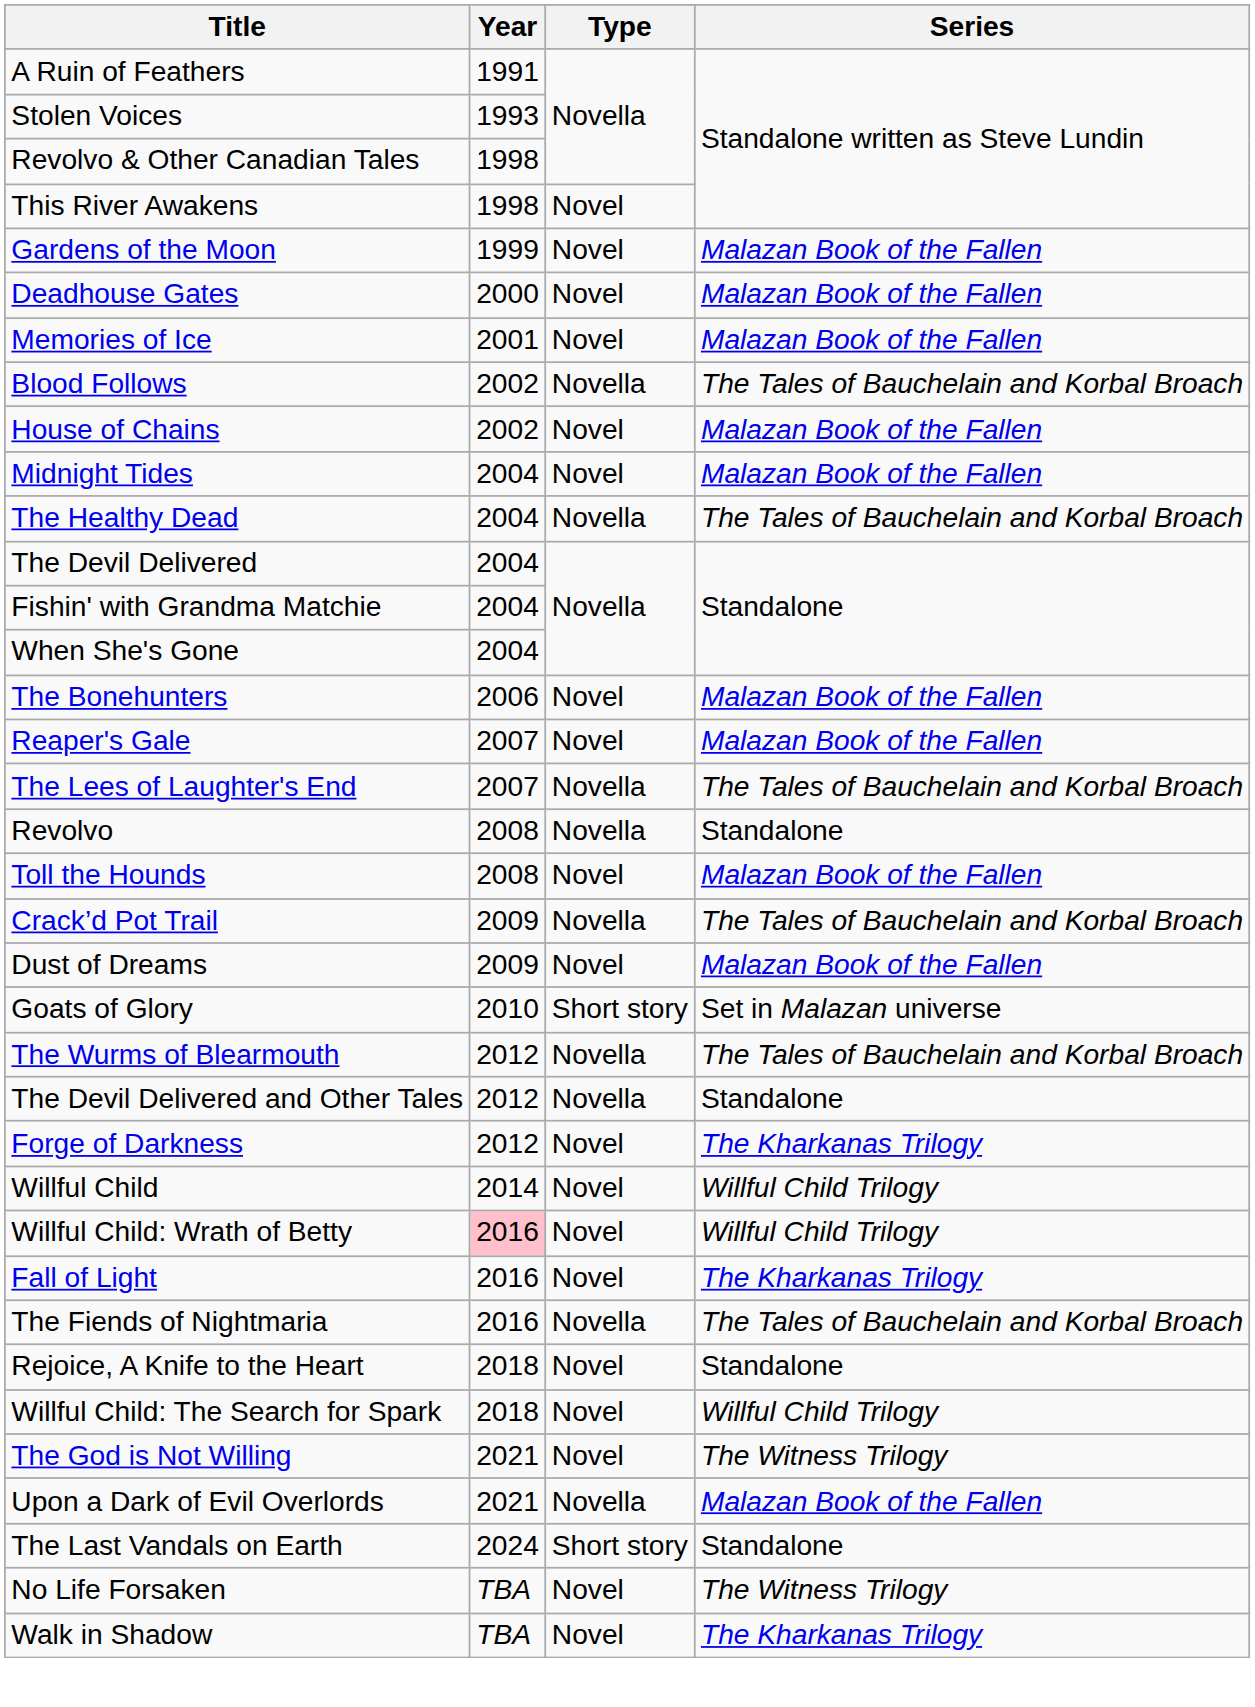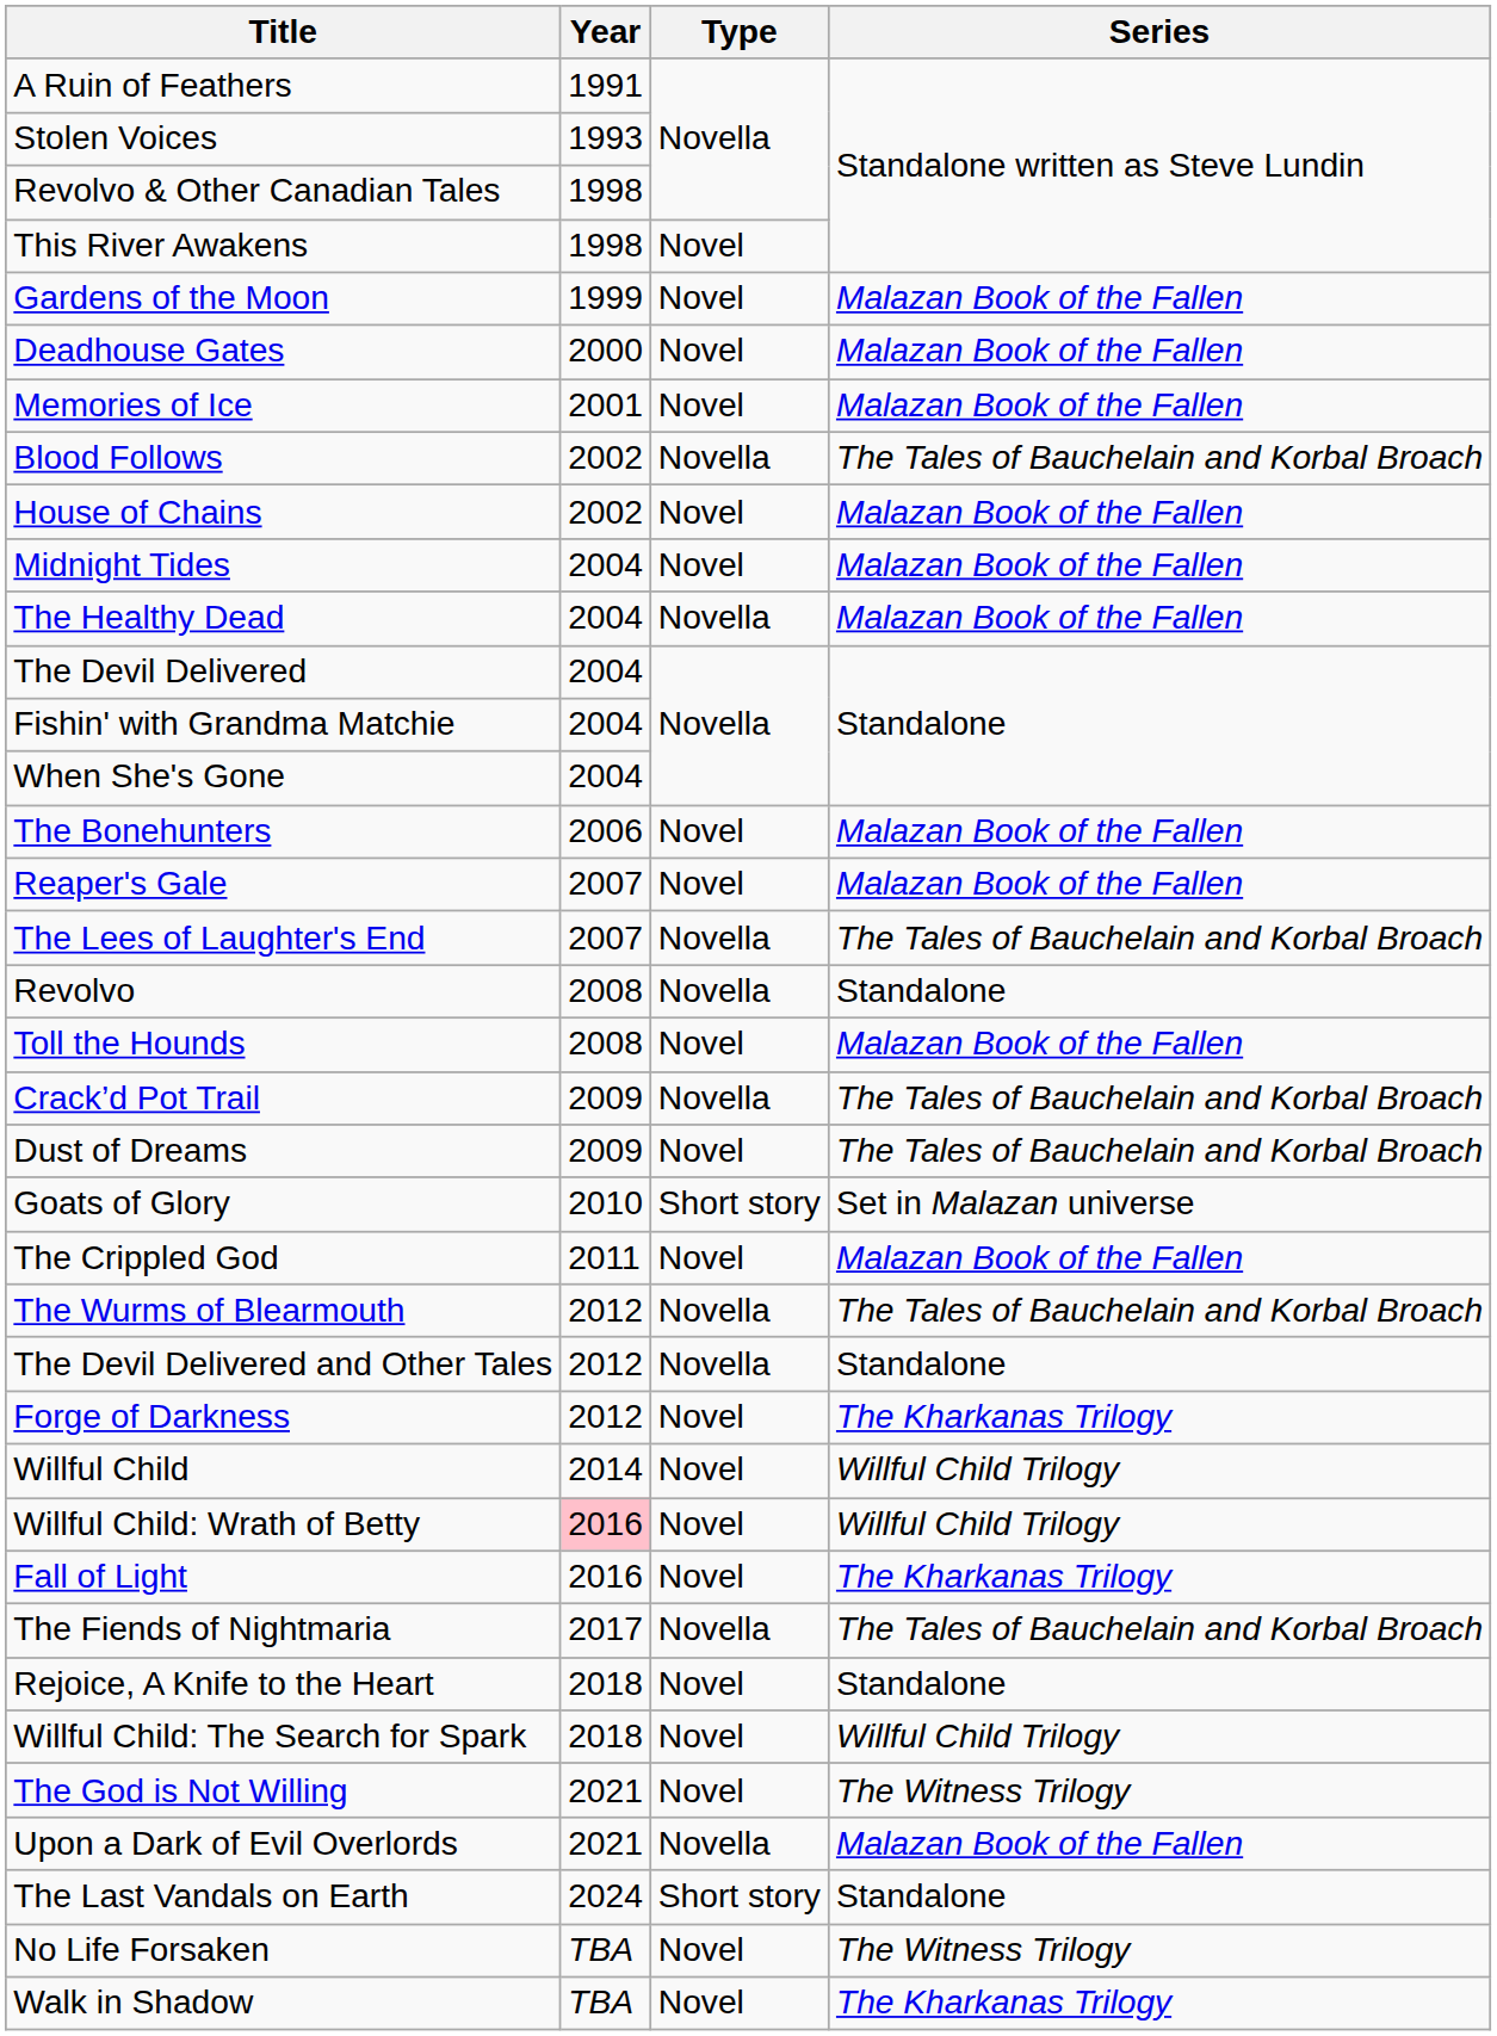 <table class="wikitable sortable">
 <tr>
 <th>Title</th>
 <th>Year</th>
 <th>Type</th>
 <th>Series</th>
 </tr>
 <tr>
 <td>A Ruin of Feathers</td>
 <td>1991</td>
 <td rowspan="3">Novella</td>
 <td rowspan="4">Standalone written as Steve Lundin</td>
 </tr>
 <tr>
 <td>Stolen Voices</td>
 <td>1993</td>
 </tr>
 <tr>
 <td>Revolvo & Other Canadian Tales</td>
 <td>1998</td>
 </tr>
 <tr>
 <td>This River Awakens</td>
 <td>1998</td>
 <td>Novel</td>
 </tr>
 <tr>
 <td><a href='#'>Gardens of the Moon</a></td>
 <td>1999</td>
 <td>Novel</td>
 <td><em><a href='#'>Malazan Book of the Fallen</a></em></td>
 </tr>
 <tr>
 <td><a href='#'>Deadhouse Gates</a></td>
 <td>2000</td>
 <td>Novel</td>
 <td><em><a href='#'>Malazan Book of the Fallen</a></em></td>
 </tr>
 <tr>
 <td><a href='#'>Memories of Ice</a></td>
 <td>2001</td>
 <td>Novel</td>
 <td><em><a href='#'>Malazan Book of the Fallen</a></em></td>
 </tr>
 <tr>
 <td><a href='#'>Blood Follows</a></td>
 <td>2002</td>
 <td>Novella</td>
 <td><em>The Tales of Bauchelain and Korbal Broach</em></td>
 </tr>
 <tr>
 <td><a href='#'>House of Chains</a></td>
 <td>2002</td>
 <td>Novel</td>
 <td><em><a href='#'>Malazan Book of the Fallen</a></em></td>
 </tr>
 <tr>
 <td><a href='#'>Midnight Tides</a></td>
 <td>2004</td>
 <td>Novel</td>
 <td><em><a href='#'>Malazan Book of the Fallen</a></em></td>
 </tr>
 <tr>
 <td><a href='#'>The Healthy Dead</a></td>
 <td>2004</td>
 <td>Novella</td>
-<td><em>The Tales of Bauchelain and Korbal Broach</em></td>
+<td><em><a href='#'>Malazan Book of the Fallen</a></em></td>
 </tr>
 <tr>
 <td>The Devil Delivered</td>
 <td>2004</td>
 <td rowspan="3">Novella</td>
 <td rowspan="3">Standalone</td>
 </tr>
 <tr>
 <td>Fishin' with Grandma Matchie</td>
 <td>2004</td>
 </tr>
 <tr>
 <td>When She's Gone</td>
 <td>2004</td>
 </tr>
 <tr>
 <td><a href='#'>The Bonehunters</a></td>
 <td>2006</td>
 <td>Novel</td>
 <td><em><a href='#'>Malazan Book of the Fallen</a></em></td>
 </tr>
 <tr>
 <td><a href='#'>Reaper's Gale</a></td>
 <td>2007</td>
 <td>Novel</td>
 <td><em><a href='#'>Malazan Book of the Fallen</a></em></td>
 </tr>
 <tr>
 <td><a href='#'>The Lees of Laughter's End</a></td>
 <td>2007</td>
 <td>Novella</td>
 <td><em>The Tales of Bauchelain and Korbal Broach</em></td>
 </tr>
 <tr>
 <td>Revolvo</td>
 <td>2008</td>
 <td>Novella</td>
 <td>Standalone</td>
 </tr>
 <tr>
 <td><a href='#'>Toll the Hounds</a></td>
 <td>2008</td>
 <td>Novel</td>
 <td><em><a href='#'>Malazan Book of the Fallen</a></em></td>
 </tr>
 <tr>
 <td><a href='#'>Crack’d Pot Trail</a></td>
 <td>2009</td>
 <td>Novella</td>
 <td><em>The Tales of Bauchelain and Korbal Broach</em></td>
 </tr>
 <tr>
 <td>Dust of Dreams</td>
 <td>2009</td>
 <td>Novel</td>
-<td><em><a href='#'>Malazan Book of the Fallen</a></em></td>
+<td><em>The Tales of Bauchelain and Korbal Broach</em></td>
 </tr>
 <tr>
 <td>Goats of Glory</td>
 <td>2010</td>
 <td>Short story</td>
 <td>Set in <em>Malazan</em> universe</td>
+</tr>
+<tr>
+<td>The Crippled God</td>
+<td>2011</td>
+<td>Novel</td>
+<td><em><a href='#'>Malazan Book of the Fallen</a></em></td>
 </tr>
 <tr>
 <td><a href='#'>The Wurms of Blearmouth</a></td>
 <td>2012</td>
 <td>Novella</td>
 <td><em>The Tales of Bauchelain and Korbal Broach</em></td>
 </tr>
 <tr>
 <td>The Devil Delivered and Other Tales</td>
 <td>2012</td>
 <td>Novella</td>
 <td>Standalone</td>
 </tr>
 <tr>
 <td><a href='#'>Forge of Darkness</a></td>
 <td>2012</td>
 <td>Novel</td>
 <td><em><a href='#'>The Kharkanas Trilogy</a></em></td>
 </tr>
 <tr>
 <td>Willful Child</td>
 <td>2014</td>
 <td>Novel</td>
 <td><em>Willful Child Trilogy</em></td>
 </tr>
 <tr>
 <td>Willful Child: Wrath of Betty</td>
 <td style="background: pink;">2016</td>
 <td>Novel</td>
 <td><em>Willful Child Trilogy</em></td>
 </tr>
 <tr>
 <td><a href='#'>Fall of Light</a></td>
 <td>2016</td>
 <td>Novel</td>
 <td><em><a href='#'>The Kharkanas Trilogy</a></em></td>
 </tr>
 <tr>
 <td>The Fiends of Nightmaria</td>
-<td>2016</td>
+<td>2017</td>
 <td>Novella</td>
 <td><em>The Tales of Bauchelain and Korbal Broach</em></td>
 </tr>
 <tr>
 <td>Rejoice, A Knife to the Heart</td>
 <td>2018</td>
 <td>Novel</td>
 <td>Standalone</td>
 </tr>
 <tr>
 <td>Willful Child: The Search for Spark</td>
 <td>2018</td>
 <td>Novel</td>
 <td><em>Willful Child Trilogy</em></td>
 </tr>
 <tr>
 <td><a href='#'>The God is Not Willing</a></td>
 <td>2021</td>
 <td>Novel</td>
 <td><em>The Witness Trilogy</em></td>
 </tr>
 <tr>
 <td>Upon a Dark of Evil Overlords</td>
 <td>2021</td>
 <td>Novella</td>
 <td><em><a href='#'>Malazan Book of the Fallen</a></em></td>
 </tr>
 <tr>
 <td>The Last Vandals on Earth</td>
 <td>2024</td>
 <td>Short story</td>
 <td>Standalone</td>
 </tr>
 <tr>
 <td>No Life Forsaken</td>
 <td><em>TBA</em></td>
 <td>Novel</td>
 <td><em>The Witness Trilogy</em></td>
 </tr>
 <tr>
 <td>Walk in Shadow</td>
 <td><em>TBA</em></td>
 <td>Novel</td>
 <td><em><a href='#'>The Kharkanas Trilogy</a></em></td>
 </tr>
 </table>
